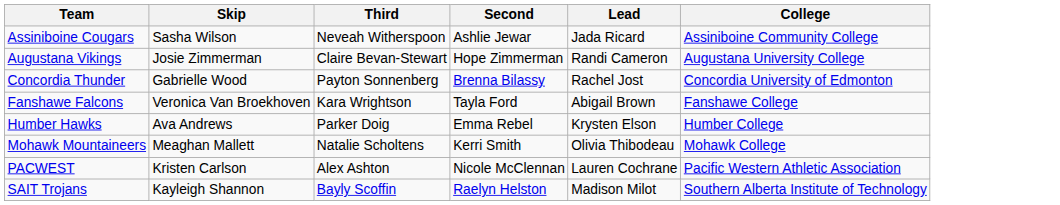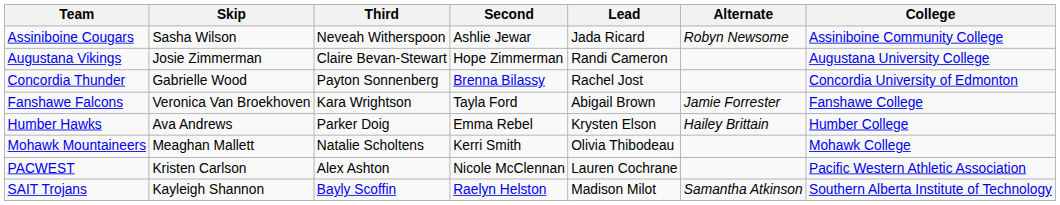 <table class="wikitable">
 <tr>
 <th scope="col">Team</th>
 <th scope="col">Skip</th>
 <th scope="col">Third</th>
 <th scope="col">Second</th>
 <th scope="col">Lead</th>
+<th scope="col">Alternate</th>
 <th scope="col">College</th>
 </tr>
 <tr>
 <td><a href='#'>Assiniboine Cougars</a></td>
 <td>Sasha Wilson</td>
 <td>Neveah Witherspoon</td>
 <td>Ashlie Jewar</td>
 <td>Jada Ricard</td>
+<td><em>Robyn Newsome</em></td>
 <td> <a href='#'>Assiniboine Community College</a></td>
 </tr>
 <tr>
 <td><a href='#'>Augustana Vikings</a></td>
 <td>Josie Zimmerman</td>
 <td>Claire Bevan-Stewart</td>
 <td>Hope Zimmerman</td>
 <td>Randi Cameron</td>
+<td></td>
 <td> <a href='#'>Augustana University College</a></td>
 </tr>
 <tr>
 <td><a href='#'>Concordia Thunder</a></td>
 <td>Gabrielle Wood</td>
 <td>Payton Sonnenberg</td>
 <td><a href='#'>Brenna Bilassy</a></td>
 <td>Rachel Jost</td>
+<td></td>
 <td> <a href='#'>Concordia University of Edmonton</a></td>
 </tr>
 <tr>
 <td><a href='#'>Fanshawe Falcons</a></td>
 <td>Veronica Van Broekhoven</td>
 <td>Kara Wrightson</td>
 <td>Tayla Ford</td>
 <td>Abigail Brown</td>
+<td><em>Jamie Forrester</em></td>
 <td> <a href='#'>Fanshawe College</a></td>
 </tr>
 <tr>
 <td><a href='#'>Humber Hawks</a></td>
 <td>Ava Andrews</td>
 <td>Parker Doig</td>
 <td>Emma Rebel</td>
 <td>Krysten Elson</td>
+<td><em>Hailey Brittain</em></td>
 <td> <a href='#'>Humber College</a></td>
 </tr>
 <tr>
 <td><a href='#'>Mohawk Mountaineers</a></td>
 <td>Meaghan Mallett</td>
 <td>Natalie Scholtens</td>
 <td>Kerri Smith</td>
 <td>Olivia Thibodeau</td>
+<td></td>
 <td> <a href='#'>Mohawk College</a></td>
 </tr>
 <tr>
 <td><a href='#'>PACWEST</a></td>
 <td>Kristen Carlson</td>
 <td>Alex Ashton</td>
 <td>Nicole McClennan</td>
 <td>Lauren Cochrane</td>
+<td></td>
 <td> <a href='#'>Pacific Western Athletic Association</a></td>
 </tr>
 <tr>
 <td><a href='#'>SAIT Trojans</a></td>
 <td>Kayleigh Shannon</td>
 <td><a href='#'>Bayly Scoffin</a></td>
 <td><a href='#'>Raelyn Helston</a></td>
 <td>Madison Milot</td>
+<td><em>Samantha Atkinson</em></td>
 <td> <a href='#'>Southern Alberta Institute of Technology</a></td>
 </tr>
 </table>
